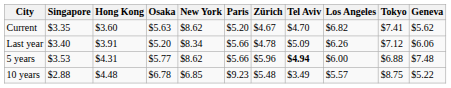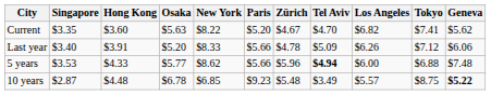 <table class="wikitable">
 <tr>
 <th>City</th>
 <th>Singapore</th>
 <th>Hong Kong</th>
 <th>Osaka</th>
 <th>New York</th>
 <th>Paris</th>
 <th>Zürich</th>
 <th>Tel Aviv</th>
 <th>Los Angeles</th>
 <th>Tokyo</th>
 <th>Geneva</th>
 </tr>
 <tr>
 <td>Current</td>
 <td>$3.35</td>
 <td>$3.60</td>
 <td>$5.63</td>
-<td>$8.62</td>
+<td>$8.22</td>
 <td>$5.20</td>
 <td>$4.67</td>
 <td>$4.70</td>
 <td>$6.82</td>
 <td>$7.41</td>
 <td>$5.62</td>
 </tr>
 <tr>
 <td>Last year</td>
 <td>$3.40</td>
 <td>$3.91</td>
 <td>$5.20</td>
-<td>$8.34</td>
+<td>$8.33</td>
 <td>$5.66</td>
 <td>$4.78</td>
 <td>$5.09</td>
 <td>$6.26</td>
 <td>$7.12</td>
 <td>$6.06</td>
 </tr>
 <tr>
 <td>5 years</td>
 <td>$3.53</td>
-<td>$4.31</td>
+<td>$4.33</td>
 <td>$5.77</td>
 <td>$8.62</td>
 <td>$5.66</td>
 <td>$5.96</td>
 <td><strong>$4.94</strong></td>
 <td>$6.00</td>
 <td>$6.88</td>
 <td>$7.48</td>
 </tr>
 <tr>
 <td>10 years</td>
-<td>$2.88</td>
+<td>$2.87</td>
 <td>$4.48</td>
 <td>$6.78</td>
 <td>$6.85</td>
 <td>$9.23</td>
 <td>$5.48</td>
 <td>$3.49</td>
 <td>$5.57</td>
 <td>$8.75</td>
-<td>$5.22</td>
+<td><strong>$5.22</strong></td>
 </tr>
 </table>
